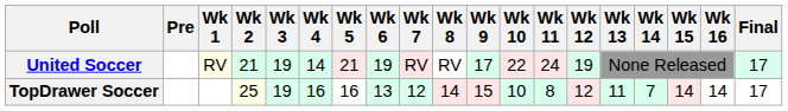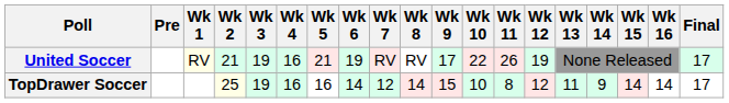 <table class="wikitable" style="white-space:nowrap;text-align:center;">
 <tr>
 <th>Poll</th>
 <th>Pre</th>
 <th>Wk<br>1</th>
 <th>Wk<br>2</th>
 <th>Wk<br>3</th>
 <th>Wk<br>4</th>
 <th>Wk<br>5</th>
 <th>Wk<br>6</th>
 <th>Wk<br>7</th>
 <th>Wk<br>8</th>
 <th>Wk<br>9</th>
 <th>Wk<br>10</th>
 <th>Wk<br>11</th>
 <th>Wk<br>12</th>
 <th>Wk<br>13</th>
 <th>Wk<br>14</th>
 <th>Wk<br>15</th>
 <th>Wk<br>16</th>
 <th>Final<br></th>
 </tr>
 <tr>
 <th><a href='#'>United Soccer</a></th>
 <td style="background:#FFFFFF;"></td>
 <td style="background:#FFFFE6;">RV</td>
 <td style="background:#D8FFEB;">21</td>
 <td style="background:#D8FFEB;">19</td>
-<td style="background:#D8FFEB;">14</td>
+<td style="background:#D8FFEB;">16</td>
 <td style="background:#FFE6E6;">21</td>
 <td style="background:#D8FFEB;">19</td>
 <td style="background:#FFE6E6;">RV</td>
 <td style="background:#FFFFFF;">RV</td>
 <td style="background:#D8FFEB;">17</td>
 <td style="background:#FFE6E6;">22</td>
-<td style="background:#FFE6E6;">24</td>
+<td style="background:#FFE6E6;">26</td>
 <td style="background:#D8FFEB;">19</td>
 <td colspan=4 style="background:#999;">None Released</td>
 <td style="background:#D8FFEB;">17</td>
 </tr>
 <tr>
 <th>TopDrawer Soccer </th>
 <td style="background:#FFFFFF;"></td>
 <td style="background:#FFFFFF;"></td>
 <td style="background:#FFFFE6;">25</td>
 <td style="background:#D8FFEB;">19</td>
 <td style="background:#D8FFEB;">16</td>
 <td style="background:#FFFFFF;">16</td>
-<td style="background:#D8FFEB;">13</td>
+<td style="background:#D8FFEB;">14</td>
 <td style="background:#D8FFEB;">12</td>
 <td style="background:#FFE6E6;">14</td>
 <td style="background:#FFE6E6;">15</td>
 <td style="background:#D8FFEB;">10</td>
 <td style="background:#D8FFEB;">8</td>
 <td style="background:#FFE6E6;">12</td>
 <td style="background:#D8FFEB;">11</td>
-<td style="background:#D8FFEB;">7</td>
+<td style="background:#D8FFEB;">9</td>
 <td style="background:#FFE6E6;">14</td>
 <td style="background:#FFFFFF;">14</td>
 <td style="background:#FFFFFF;">17</td>
 </tr>
 </table>
